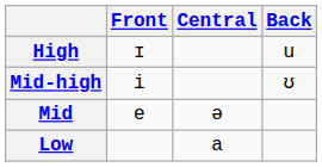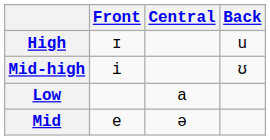 <table class="wikitable IPA" style="text-align: center;">
 <tr>
 <th></th>
 <th><a href='#'>Front</a></th>
 <th><a href='#'>Central</a></th>
 <th><a href='#'>Back</a></th>
 </tr>
 <tr>
 <th><a href='#'>High</a></th>
 <td>ɪ</td>
 <td></td>
 <td>u</td>
 </tr>
 <tr>
 <th><a href='#'>Mid-high</a></th>
 <td>i</td>
 <td></td>
 <td>ʊ</td>
 </tr>
 <tr>
+<th><a href='#'>Low</a></th>
+<td></td>
+<td>a</td>
+<td></td>
+</tr>
+<tr>
 <th><a href='#'>Mid</a></th>
 <td>e</td>
 <td>ə</td>
 <td></td>
 </tr>
-<tr>
-<th><a href='#'>Low</a></th>
-<td></td>
-<td>a</td>
-<td></td>
-</tr>
 </table>
